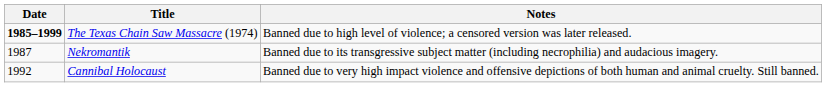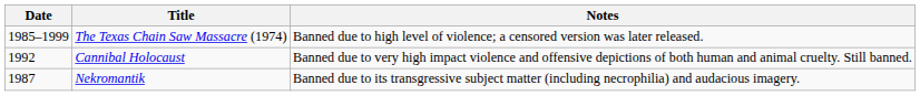 <table class="wikitable sortable">
 <tr>
 <th>Date</th>
 <th>Title</th>
 <th>Notes</th>
 </tr>
 <tr>
-<td><strong>1985–1999</strong></td>
+<td>1985–1999</td>
 <td><em><a href='#'>The Texas Chain Saw Massacre</a></em> (1974)</td>
 <td>Banned due to high level of violence; a censored version was later released.</td>
+</tr>
+<tr>
+<td>1992</td>
+<td><em><a href='#'>Cannibal Holocaust</a></em></td>
+<td>Banned due to very high impact violence and offensive depictions of both human and animal cruelty. Still banned.</td>
 </tr>
 <tr>
 <td>1987</td>
 <td><em><a href='#'>Nekromantik</a></em></td>
 <td>Banned due to its transgressive subject matter (including necrophilia) and audacious imagery.</td>
 </tr>
-<tr>
-<td>1992</td>
-<td><em><a href='#'>Cannibal Holocaust</a></em></td>
-<td>Banned due to very high impact violence and offensive depictions of both human and animal cruelty. Still banned.</td>
-</tr>
 </table>
